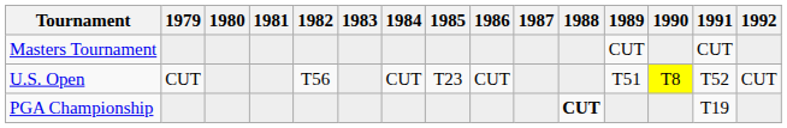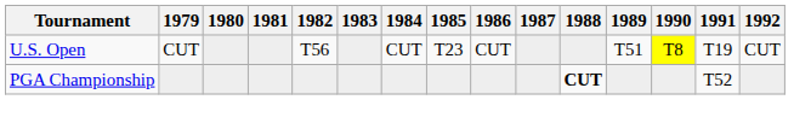 <table class="wikitable" style="font-size:95%;text-align:center;">
 <tr>
 <th>Tournament</th>
 <th>1979</th>
 <th>1980</th>
 <th>1981</th>
 <th>1982</th>
 <th>1983</th>
 <th>1984</th>
 <th>1985</th>
 <th>1986</th>
 <th>1987</th>
 <th>1988</th>
 <th>1989</th>
 <th>1990</th>
 <th>1991</th>
 <th>1992</th>
 </tr>
 <tr>
-<td align=left><a href='#'>Masters Tournament</a></td>
-<td style="background:#eeeeee;"></td>
-<td style="background:#eeeeee;"></td>
-<td style="background:#eeeeee;"></td>
-<td style="background:#eeeeee;"></td>
-<td style="background:#eeeeee;"></td>
-<td style="background:#eeeeee;"></td>
-<td style="background:#eeeeee;"></td>
-<td style="background:#eeeeee;"></td>
-<td style="background:#eeeeee;"></td>
-<td style="background:#eeeeee;"></td>
-<td>CUT</td>
-<td style="background:#eeeeee;"></td>
-<td>CUT</td>
-<td style="background:#eeeeee;"></td>
-</tr>
-<tr>
 <td align=left><a href='#'>U.S. Open</a></td>
 <td>CUT</td>
 <td style="background:#eeeeee;"></td>
 <td style="background:#eeeeee;"></td>
 <td>T56</td>
 <td style="background:#eeeeee;"></td>
 <td>CUT</td>
 <td>T23</td>
 <td>CUT</td>
 <td style="background:#eeeeee;"></td>
 <td style="background:#eeeeee;"></td>
 <td>T51</td>
 <td style="background:yellow;">T8</td>
-<td>T52</td>
+<td>T19</td>
 <td>CUT</td>
 </tr>
 <tr>
 <td align=left><a href='#'>PGA Championship</a></td>
 <td style="background:#eeeeee;"></td>
 <td style="background:#eeeeee;"></td>
 <td style="background:#eeeeee;"></td>
 <td style="background:#eeeeee;"></td>
 <td style="background:#eeeeee;"></td>
 <td style="background:#eeeeee;"></td>
 <td style="background:#eeeeee;"></td>
 <td style="background:#eeeeee;"></td>
 <td style="background:#eeeeee;"></td>
 <td><strong>CUT</strong></td>
 <td style="background:#eeeeee;"></td>
 <td style="background:#eeeeee;"></td>
-<td>T19</td>
+<td>T52</td>
 <td style="background:#eeeeee;"></td>
 </tr>
 </table>
